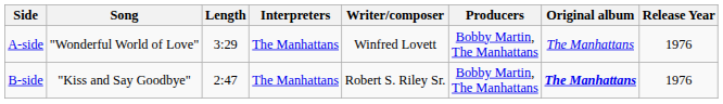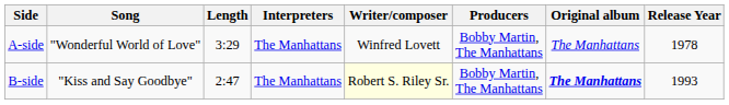 <table class="wikitable">
 <tr>
 <th>Side</th>
 <th>Song</th>
 <th>Length</th>
 <th>Interpreters</th>
 <th>Writer/composer</th>
 <th>Producers</th>
 <th>Original album</th>
 <th>Release Year</th>
 </tr>
 <tr>
 <td align="center"><a href='#'>A-side</a></td>
 <td align="center">"Wonderful World of Love"</td>
 <td align="center">3:29</td>
 <td align="center"><a href='#'>The Manhattans</a></td>
 <td align="center">Winfred Lovett</td>
 <td align="center"><a href='#'>Bobby Martin</a>,<br><a href='#'>The Manhattans</a></td>
 <td align="center"><em><a href='#'>The Manhattans</a></em></td>
-<td align="center">1976</td>
+<td align="center">1978</td>
 </tr>
 <tr>
 <td align="center"><a href='#'>B-side</a></td>
 <td align="center">"Kiss and Say Goodbye"</td>
 <td align="center">2:47</td>
 <td align="center"><a href='#'>The Manhattans</a></td>
-<td align="center">Robert S. Riley Sr.</td>
+<td align="center" style="background: lightyellow;">Robert S. Riley Sr.</td>
 <td align="center"><a href='#'>Bobby Martin</a>,<br><a href='#'>The Manhattans</a></td>
 <td align="center"><strong><em><a href='#'>The Manhattans</a></em></strong></td>
-<td align="center">1976</td>
+<td align="center">1993</td>
 </tr>
 </table>
